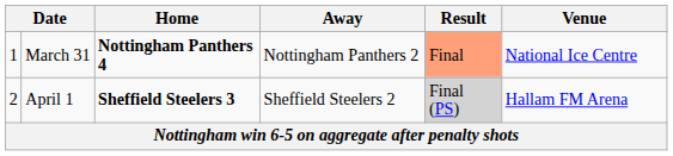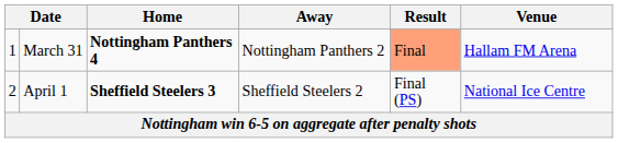 <table class="wikitable">
 <tr>
 <th colspan=2 width=75>Date</th>
 <th width=150>Home</th>
 <th width=150>Away</th>
 <th width=65>Result</th>
 <th width=150>Venue</th>
 </tr>
 <tr>
 <td>1</td>
 <td>March 31</td>
 <td><strong>Nottingham Panthers 4</strong></td>
 <td>Nottingham Panthers 2</td>
 <td style="background: lightsalmon;">Final</td>
-<td><a href='#'>National Ice Centre</a></td>
+<td><a href='#'>Hallam FM Arena</a></td>
 </tr>
 <tr>
 <td>2</td>
 <td>April 1</td>
 <td><strong>Sheffield Steelers 3</strong></td>
 <td>Sheffield Steelers 2</td>
-<td style="background: lightgrey;">Final (<a href='#'>PS</a>)</td>
-<td><a href='#'>Hallam FM Arena</a></td>
+<td>Final (<a href='#'>PS</a>)</td>
+<td><a href='#'>National Ice Centre</a></td>
 </tr>
 <tr>
 <th colspan=8><strong><em>Nottingham win 6-5 on aggregate after penalty shots</em></strong></th>
 </tr>
 </table>
